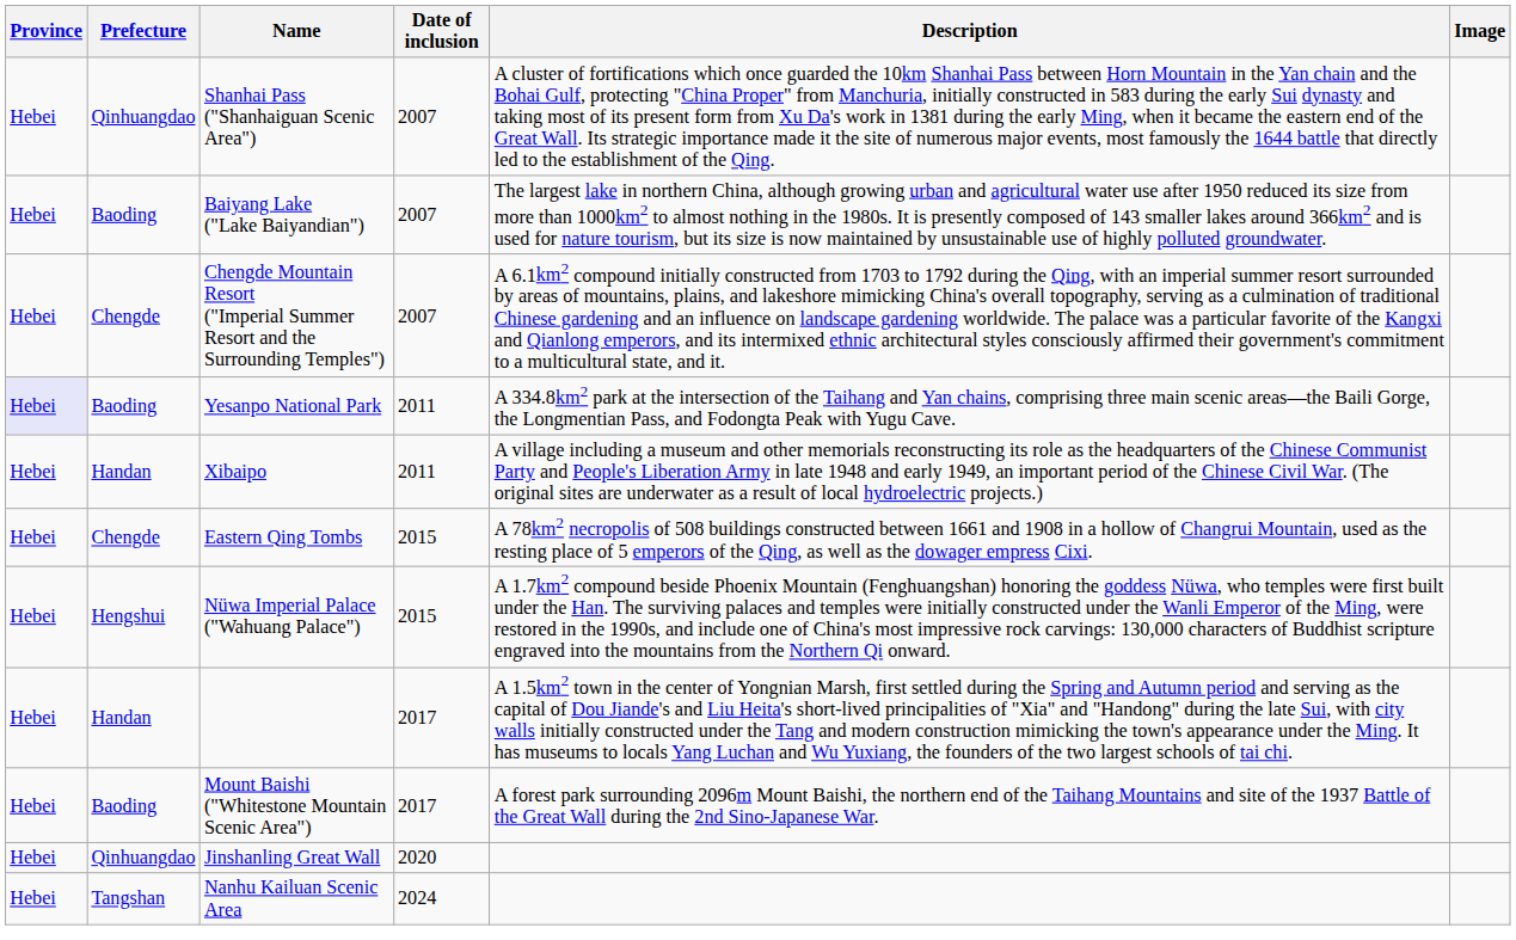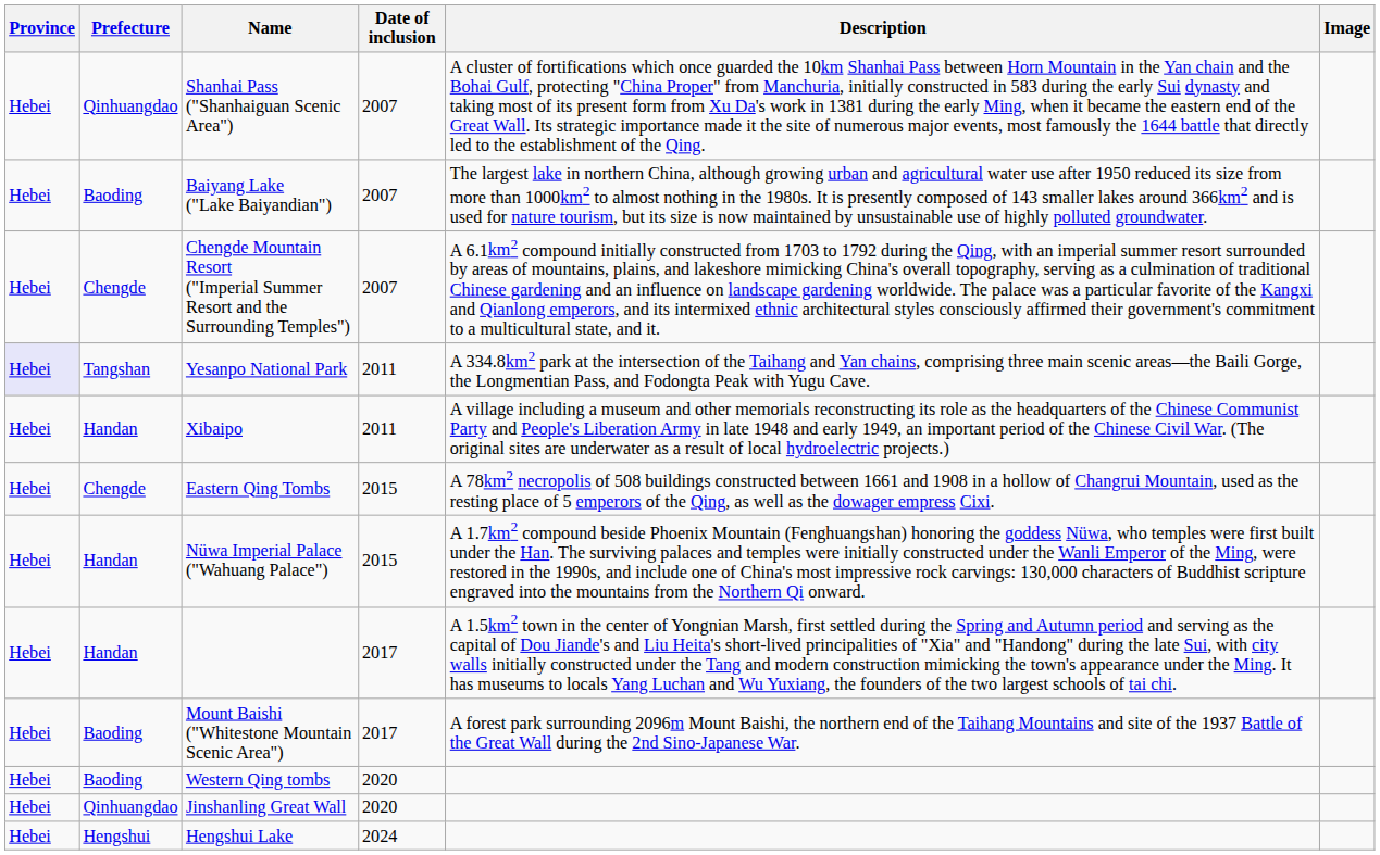 <table class="wikitable sortable" style="text-align:left;">
 <tr>
 <th scope="col"><a href='#'>Province</a></th>
 <th scope="col"><a href='#'>Prefecture</a></th>
 <th scope="col">Name</th>
 <th scope="col">Date of inclusion</th>
 <th scope="col">Description</th>
 <th scope="col">Image</th>
 </tr>
 <tr>
 <td><a href='#'>Hebei</a></td>
 <td><a href='#'>Qinhuangdao</a></td>
 <td><a href='#'>Shanhai Pass</a><br>("Shanhaiguan Scenic Area")</td>
 <td>2007</td>
 <td>A cluster of fortifications which once guarded the 10<a href='#'>km</a> <a href='#'>Shanhai Pass</a> between <a href='#'>Horn Mountain</a> in the <a href='#'>Yan chain</a> and the <a href='#'>Bohai Gulf</a>, protecting "<a href='#'>China Proper</a>" from <a href='#'>Manchuria</a>, initially constructed in 583 during the early <a href='#'>Sui</a> <a href='#'>dynasty</a> and taking most of its present form from <a href='#'>Xu Da</a>'s work in 1381 during the early <a href='#'>Ming</a>, when it became the eastern end of the <a href='#'>Great Wall</a>. Its strategic importance made it the site of numerous major events, most famously the <a href='#'>1644 battle</a> that directly led to the establishment of the <a href='#'>Qing</a>.</td>
 <td></td>
 </tr>
 <tr>
 <td><a href='#'>Hebei</a></td>
 <td><a href='#'>Baoding</a></td>
 <td><a href='#'>Baiyang Lake</a><br>("Lake Baiyandian")</td>
 <td>2007</td>
 <td>The largest <a href='#'>lake</a> in northern China, although growing <a href='#'>urban</a> and <a href='#'>agricultural</a> water use after 1950 reduced its size from more than 1000<a href='#'>km<sup>2</sup></a> to almost nothing in the 1980s. It is presently composed of 143 smaller lakes around 366<a href='#'>km<sup>2</sup></a> and is used for <a href='#'>nature tourism</a>, but its size is now maintained by unsustainable use of highly <a href='#'>polluted</a> <a href='#'>groundwater</a>.</td>
 <td></td>
 </tr>
 <tr>
 <td><a href='#'>Hebei</a></td>
 <td><a href='#'>Chengde</a></td>
 <td><a href='#'>Chengde Mountain Resort</a><br>("Imperial Summer Resort and the Surrounding Temples")</td>
 <td>2007</td>
 <td>A 6.1<a href='#'>km<sup>2</sup></a> compound initially constructed from 1703 to 1792 during the <a href='#'>Qing</a>, with an imperial summer resort surrounded by areas of mountains, plains, and lakeshore mimicking China's overall topography, serving as a culmination of traditional <a href='#'>Chinese gardening</a> and an influence on <a href='#'>landscape gardening</a> worldwide. The palace was a particular favorite of the <a href='#'>Kangxi</a> and <a href='#'>Qianlong emperors</a>, and its intermixed <a href='#'>ethnic</a> architectural styles consciously affirmed their government's commitment to a multicultural state, and it.</td>
 <td></td>
 </tr>
 <tr>
 <td style="background: lavender;"><a href='#'>Hebei</a></td>
-<td><a href='#'>Baoding</a></td>
+<td><a href='#'>Tangshan</a></td>
 <td><a href='#'>Yesanpo National Park</a></td>
 <td>2011</td>
 <td>A 334.8<a href='#'>km<sup>2</sup></a> park at the intersection of the <a href='#'>Taihang</a> and <a href='#'>Yan chains</a>, comprising three main scenic areas—the Baili Gorge, the Longmentian Pass, and Fodongta Peak with Yugu Cave.</td>
 <td></td>
 </tr>
 <tr>
 <td><a href='#'>Hebei</a></td>
 <td><a href='#'>Handan</a></td>
 <td><a href='#'>Xibaipo</a></td>
 <td>2011</td>
 <td>A village including a museum and other memorials reconstructing its role as the headquarters of the <a href='#'>Chinese Communist Party</a> and <a href='#'>People's Liberation Army</a> in late 1948 and early 1949, an important period of the <a href='#'>Chinese Civil War</a>. (The original sites are underwater as a result of local <a href='#'>hydroelectric</a> projects.)</td>
 <td></td>
 </tr>
 <tr>
 <td><a href='#'>Hebei</a></td>
 <td><a href='#'>Chengde</a></td>
 <td><a href='#'>Eastern Qing Tombs</a></td>
 <td>2015</td>
 <td>A 78<a href='#'>km<sup>2</sup></a> <a href='#'>necropolis</a> of 508 buildings constructed between 1661 and 1908 in a hollow of <a href='#'>Changrui Mountain</a>, used as the resting place of 5 <a href='#'>emperors</a> of the <a href='#'>Qing</a>, as well as the <a href='#'>dowager empress</a> <a href='#'>Cixi</a>.</td>
 <td></td>
 </tr>
 <tr>
 <td><a href='#'>Hebei</a></td>
-<td><a href='#'>Hengshui</a></td>
+<td><a href='#'>Handan</a></td>
 <td><a href='#'>Nüwa Imperial Palace</a><br>("Wahuang Palace")</td>
 <td>2015</td>
 <td>A 1.7<a href='#'>km<sup>2</sup></a> compound beside Phoenix Mountain (Fenghuangshan) honoring the <a href='#'>goddess</a> <a href='#'>Nüwa</a>, who temples were first built under the <a href='#'>Han</a>. The surviving palaces and temples were initially constructed under the <a href='#'>Wanli Emperor</a> of the <a href='#'>Ming</a>, were restored in the 1990s, and include one of China's most impressive rock carvings: 130,000 characters of Buddhist scripture engraved into the mountains from the <a href='#'>Northern Qi</a> onward.</td>
 <td></td>
 </tr>
 <tr>
 <td><a href='#'>Hebei</a></td>
 <td><a href='#'>Handan</a></td>
 <td></td>
 <td>2017</td>
 <td>A 1.5<a href='#'>km<sup>2</sup></a> town in the center of Yongnian Marsh, first settled during the <a href='#'>Spring and Autumn period</a> and serving as the capital of <a href='#'>Dou Jiande</a>'s and <a href='#'>Liu Heita</a>'s short-lived principalities of "Xia" and "Handong" during the late <a href='#'>Sui</a>, with <a href='#'>city walls</a> initially constructed under the <a href='#'>Tang</a> and modern construction mimicking the town's appearance under the <a href='#'>Ming</a>. It has museums to locals <a href='#'>Yang Luchan</a> and <a href='#'>Wu Yuxiang</a>, the founders of the two largest schools of <a href='#'>tai chi</a>.</td>
 <td></td>
 </tr>
 <tr>
 <td><a href='#'>Hebei</a></td>
 <td><a href='#'>Baoding</a></td>
 <td><a href='#'>Mount Baishi</a><br>("Whitestone Mountain <br>Scenic Area")</td>
 <td>2017</td>
 <td>A forest park surrounding 2096<a href='#'>m</a> Mount Baishi, the northern end of the <a href='#'>Taihang Mountains</a> and site of the 1937 <a href='#'>Battle of the Great Wall</a> during the <a href='#'>2nd Sino-Japanese War</a>.</td>
 <td></td>
 </tr>
 <tr>
 <td><a href='#'>Hebei</a></td>
+<td><a href='#'>Baoding</a></td>
+<td><a href='#'>Western Qing tombs</a></td>
+<td>2020</td>
+<td></td>
+<td></td>
+</tr>
+<tr>
+<td><a href='#'>Hebei</a></td>
 <td><a href='#'>Qinhuangdao</a></td>
 <td><a href='#'>Jinshanling Great Wall</a></td>
 <td>2020</td>
 <td></td>
 <td></td>
 </tr>
 <tr>
 <td><a href='#'>Hebei</a></td>
-<td><a href='#'>Tangshan</a></td>
-<td><a href='#'>Nanhu Kailuan Scenic Area</a></td>
+<td><a href='#'>Hengshui</a></td>
+<td><a href='#'>Hengshui Lake</a></td>
 <td>2024</td>
 <td></td>
 <td></td>
 </tr>
 </table>
